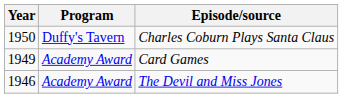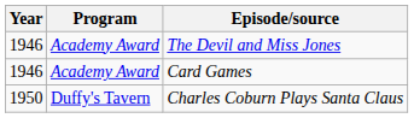 <table class="wikitable">
 <tr>
 <th>Year</th>
 <th>Program</th>
 <th>Episode/source</th>
 </tr>
 <tr>
+<td>1946</td>
+<td><em><a href='#'>Academy Award</a></em></td>
+<td><em><a href='#'>The Devil and Miss Jones</a></em></td>
+</tr>
+<tr>
+<td>1946</td>
+<td><em><a href='#'>Academy Award</a></em></td>
+<td><em>Card Games</em></td>
+</tr>
+<tr>
 <td>1950</td>
 <td><a href='#'>Duffy's Tavern</a></td>
 <td><em>Charles Coburn Plays Santa Claus</em></td>
 </tr>
-<tr>
-<td>1949</td>
-<td><em><a href='#'>Academy Award</a></em></td>
-<td><em>Card Games</em></td>
-</tr>
-<tr>
-<td>1946</td>
-<td><em><a href='#'>Academy Award</a></em></td>
-<td><em><a href='#'>The Devil and Miss Jones</a></em></td>
-</tr>
 </table>
